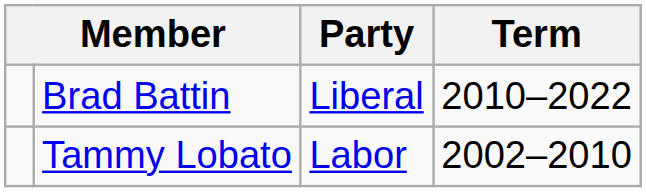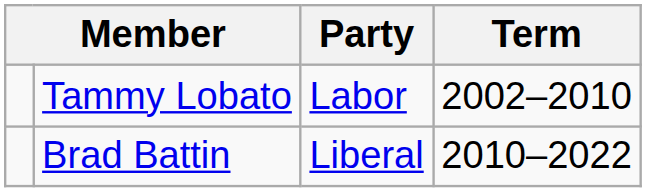 <table class="wikitable">
 <tr>
 <th colspan="2">Member</th>
 <th>Party</th>
 <th>Term</th>
 </tr>
 <tr>
 <td> </td>
+<td><a href='#'>Tammy Lobato</a></td>
+<td><a href='#'>Labor</a></td>
+<td>2002–2010</td>
+</tr>
+<tr>
+<td> </td>
 <td><a href='#'>Brad Battin</a></td>
 <td><a href='#'>Liberal</a></td>
 <td>2010–2022</td>
 </tr>
-<tr>
-<td> </td>
-<td><a href='#'>Tammy Lobato</a></td>
-<td><a href='#'>Labor</a></td>
-<td>2002–2010</td>
-</tr>
 </table>
